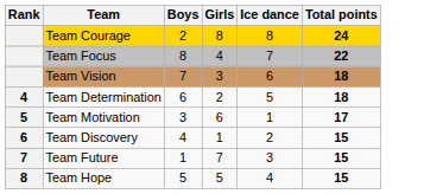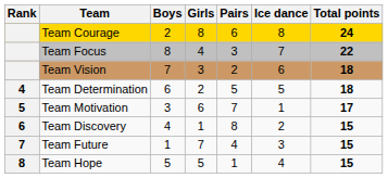 <table class="wikitable sortable" style="text-align:left">
 <tr>
 <th scope="col">Rank</th>
 <th scope="col">Team</th>
 <th scope="col">Boys</th>
 <th scope="col">Girls</th>
+<th scope="col">Pairs</th>
 <th scope="col">Ice dance</th>
 <th scope="col">Total points</th>
 </tr>
 <tr bgcolor="gold">
 <th scope="row"></th>
 <td>Team Courage</td>
 <td align="center">2</td>
 <td align="center">8</td>
+<td align="center">6</td>
 <td align="center">8</td>
 <td align="center"><strong>24</strong></td>
 </tr>
 <tr bgcolor="silver">
 <th scope="row"></th>
 <td>Team Focus</td>
 <td align="center">8</td>
 <td align="center">4</td>
+<td align="center">3</td>
 <td align="center">7</td>
 <td align="center"><strong>22</strong></td>
 </tr>
 <tr bgcolor="#cc9966">
 <th scope="row"></th>
 <td>Team Vision</td>
 <td align="center">7</td>
 <td align="center">3</td>
+<td align="center">2</td>
 <td align="center">6</td>
 <td align="center"><strong>18</strong></td>
 </tr>
 <tr>
 <th scope="row">4</th>
 <td>Team Determination</td>
 <td align="center">6</td>
 <td align="center">2</td>
 <td align="center">5</td>
+<td align="center">5</td>
 <td align="center"><strong>18</strong></td>
 </tr>
 <tr>
 <th scope="row">5</th>
 <td>Team Motivation</td>
 <td align="center">3</td>
 <td align="center">6</td>
+<td align="center">7</td>
 <td align="center">1</td>
 <td align="center"><strong>17</strong></td>
 </tr>
 <tr>
 <th scope="row">6</th>
 <td>Team Discovery</td>
 <td align="center">4</td>
 <td align="center">1</td>
+<td align="center">8</td>
 <td align="center">2</td>
 <td align="center"><strong>15</strong></td>
 </tr>
 <tr>
 <th scope="row">7</th>
 <td>Team Future</td>
 <td align="center">1</td>
 <td align="center">7</td>
+<td align="center">4</td>
 <td align="center">3</td>
 <td align="center"><strong>15</strong></td>
 </tr>
 <tr>
 <th scope="row">8</th>
 <td>Team Hope</td>
 <td align="center">5</td>
 <td align="center">5</td>
+<td align="center">1</td>
 <td align="center">4</td>
 <td align="center"><strong>15</strong></td>
 </tr>
 </table>
